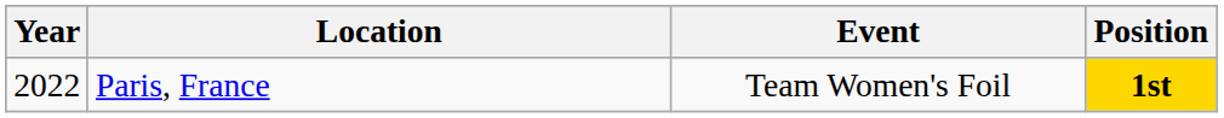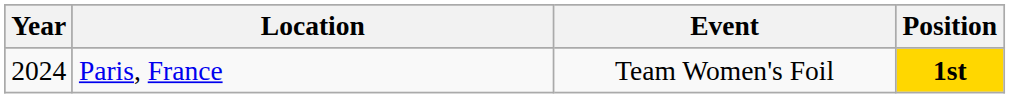 <table class="wikitable" style="text-align:center;">
 <tr>
 <th>Year</th>
 <th style="width:17em">Location</th>
 <th style="width:12em">Event</th>
 <th>Position</th>
 </tr>
 <tr>
-<td>2022</td>
+<td>2024</td>
 <td rowspan="1" align="left"> <a href='#'>Paris</a>, <a href='#'>France</a></td>
 <td>Team Women's Foil</td>
 <td bgcolor="gold"><strong>1st</strong></td>
 </tr>
 </table>
